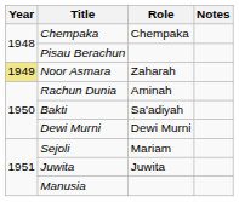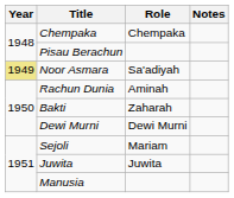 <table class="wikitable sortable">
 <tr>
 <th>Year</th>
 <th>Title</th>
 <th>Role</th>
 <th class="unsortable">Notes</th>
 </tr>
 <tr>
 <td rowspan="2">1948</td>
 <td><em>Chempaka</em></td>
 <td>Chempaka</td>
 <td></td>
 </tr>
 <tr>
 <td><em>Pisau Berachun</em></td>
 <td></td>
 <td></td>
 </tr>
 <tr>
 <td style="background: khaki;">1949</td>
 <td><em>Noor Asmara</em></td>
-<td>Zaharah</td>
+<td>Sa'adiyah</td>
 <td></td>
 </tr>
 <tr>
 <td rowspan="3">1950</td>
 <td><em>Rachun Dunia</em></td>
 <td>Aminah</td>
 <td></td>
 </tr>
 <tr>
 <td><em>Bakti</em></td>
-<td>Sa'adiyah</td>
+<td>Zaharah</td>
 <td></td>
 </tr>
 <tr>
 <td><em>Dewi Murni</em></td>
 <td>Dewi Murni</td>
 <td></td>
 </tr>
 <tr>
 <td rowspan="3">1951</td>
 <td><em>Sejoli</em></td>
 <td>Mariam</td>
 <td></td>
 </tr>
 <tr>
 <td><em>Juwita</em></td>
 <td>Juwita</td>
 <td></td>
 </tr>
 <tr>
 <td><em>Manusia</em></td>
 <td></td>
 <td></td>
 </tr>
 </table>
